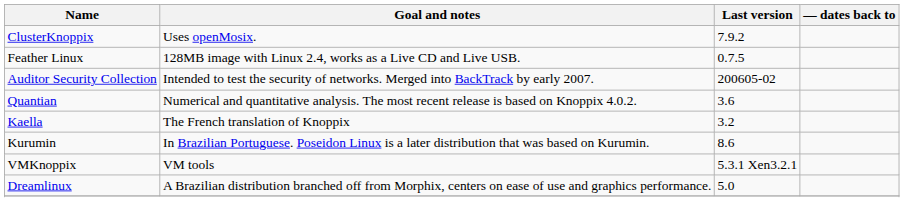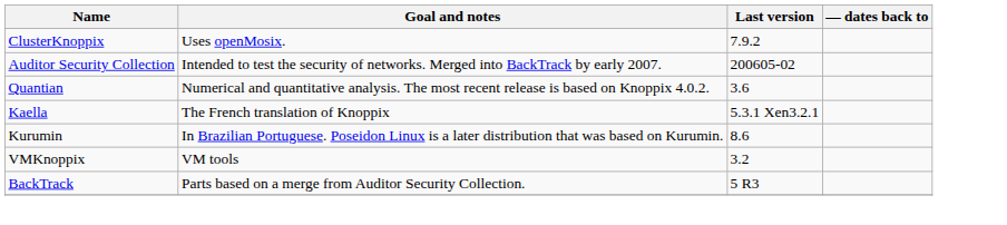 <table class="wikitable sortable">
 <tr>
 <th>Name</th>
 <th class="unsortable">Goal and notes</th>
 <th class="unsortable" nowrap><abbr>Last version</abbr></th>
 <th>— dates back to</th>
 </tr>
 <tr>
 <td><a href='#'>ClusterKnoppix</a></td>
 <td>Uses <a href='#'>openMosix</a>.</td>
 <td>7.9.2</td>
 <td nowrap data-sort-type="isoDate" data-sort-value="2004-09-01"></td>
-</tr>
-<tr>
-<td>Feather Linux</td>
-<td>128MB image with Linux 2.4, works as a Live CD and Live USB.</td>
-<td>0.7.5</td>
-<td data-sort-type="isoDate" data-sort-value="2005-07-04"></td>
 </tr>
 <tr>
 <td><a href='#'>Auditor Security Collection</a></td>
 <td>Intended to test the security of networks. Merged into <a href='#'>BackTrack</a> by <abbr>early</abbr> 2007.</td>
 <td><abbr>200605</abbr>-02</td>
 <td data-sort-type="isoDate" data-sort-value="2005-06-20"></td>
 </tr>
 <tr>
 <td><a href='#'>Quantian</a></td>
 <td>Numerical and quantitative analysis. The most recent release is based on Knoppix 4.0.2.</td>
 <td>3.6</td>
 <td data-sort-type="isoDate" data-sort-value="2006-03-01"></td>
 </tr>
 <tr>
 <td><a href='#'>Kaella</a></td>
 <td>The French translation of Knoppix</td>
-<td>3.2</td>
+<td nowrap><abbr>5.3.1</abbr> Xen3.2.1</td>
 <td data-sort-type="isoDate" data-sort-value="2007-09-19"></td>
 </tr>
 <tr>
 <td>Kurumin</td>
 <td>In <a href='#'>Brazilian Portuguese</a>. <a href='#'>Poseidon Linux</a> is a later distribution that was based on Kurumin.</td>
 <td>8.6</td>
 <td data-sort-type="isoDate" data-sort-value="2008-06-18"></td>
 </tr>
 <tr>
 <td id="VMKnoppix">VMKnoppix</td>
 <td>VM tools</td>
-<td nowrap><abbr>5.3.1</abbr> Xen3.2.1</td>
+<td>3.2</td>
 <td data-sort-type="isoDate" data-sort-value="2008-08-27"></td>
 </tr>
 <tr>
-<td><a href='#'>Dreamlinux</a></td>
-<td>A Brazilian distribution branched off from Morphix, centers on ease of use and graphics performance.</td>
-<td>5.0</td>
-<td data-sort-type="isoDate" data-sort-value="2008-06-18"></td>
+<td><a href='#'>BackTrack</a></td>
+<td>Parts based on a merge from Auditor Security Collection.</td>
+<td>5 R3</td>
+<td data-sort-type="isoDate" data-sort-value="2012-08-15"><br></td>
 </tr>
 <tr>
 </tr>
 <tr>
 </tr>
 </table>
